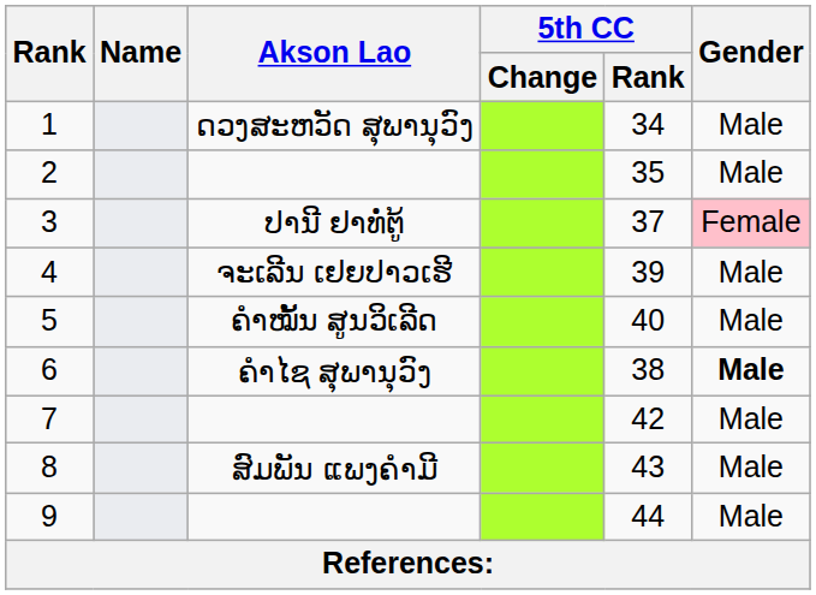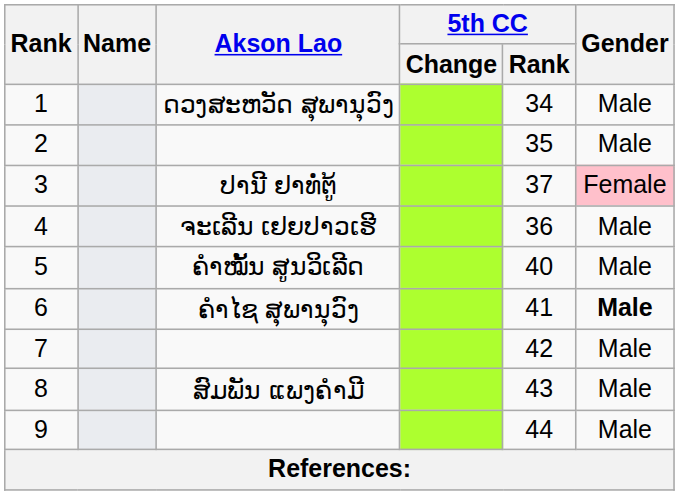 <table class="wikitable sortable" style=text-align:center>
 <tr>
 <th rowspan="2">Rank</th>
 <th rowspan="2">Name</th>
 <th rowspan="2" class="unsortable"><a href='#'>Akson Lao</a></th>
 <th colspan="2" class="unsortable"><a href='#'>5th CC</a></th>
 <th rowspan="2">Gender</th>
 </tr>
 <tr>
 <th>Change</th>
 <th>Rank</th>
 </tr>
 <tr>
 <td>1</td>
 <td bgcolor = #EAECF0></td>
 <td>ດວງສະຫວັດ ສຸພານຸວົງ</td>
 <td bgcolor = GreenYellow></td>
 <td>34</td>
 <td>Male</td>
 </tr>
 <tr>
 <td>2</td>
 <td bgcolor = #EAECF0></td>
 <td></td>
 <td bgcolor = GreenYellow></td>
 <td>35</td>
 <td>Male</td>
 </tr>
 <tr>
 <td>3</td>
 <td bgcolor = #EAECF0></td>
 <td>ປານີ ຢາທໍ່ຕູ້</td>
 <td bgcolor = GreenYellow></td>
 <td>37</td>
 <td bgcolor = Pink>Female</td>
 </tr>
 <tr>
 <td>4</td>
 <td bgcolor = #EAECF0></td>
 <td>ຈະເລີນ ເຢຍປາວເຮີ</td>
 <td bgcolor = GreenYellow></td>
-<td>39</td>
+<td>36</td>
 <td>Male</td>
 </tr>
 <tr>
 <td>5</td>
 <td bgcolor = #EAECF0></td>
 <td>ຄຳໝັ້ນ ສູນວິເລີດ</td>
 <td bgcolor = GreenYellow></td>
 <td>40</td>
 <td>Male</td>
 </tr>
 <tr>
 <td>6</td>
 <td bgcolor = #EAECF0></td>
 <td>ຄຳໄຊ ສຸພານຸວົງ</td>
 <td bgcolor = GreenYellow></td>
-<td>38</td>
+<td>41</td>
 <td><strong>Male</strong></td>
 </tr>
 <tr>
 <td>7</td>
 <td bgcolor = #EAECF0></td>
 <td></td>
 <td bgcolor = GreenYellow></td>
 <td>42</td>
 <td>Male</td>
 </tr>
 <tr>
 <td>8</td>
 <td bgcolor = #EAECF0></td>
 <td>ສົມພັນ ແພງຄຳມີ</td>
 <td bgcolor = GreenYellow></td>
 <td>43</td>
 <td>Male</td>
 </tr>
 <tr>
 <td>9</td>
 <td bgcolor = #EAECF0></td>
 <td></td>
 <td bgcolor = GreenYellow></td>
 <td>44</td>
 <td>Male</td>
 </tr>
 <tr class=sortbottom>
 <th colspan = "6" align = left><strong>References:</strong><br></th>
 </tr>
 </table>
